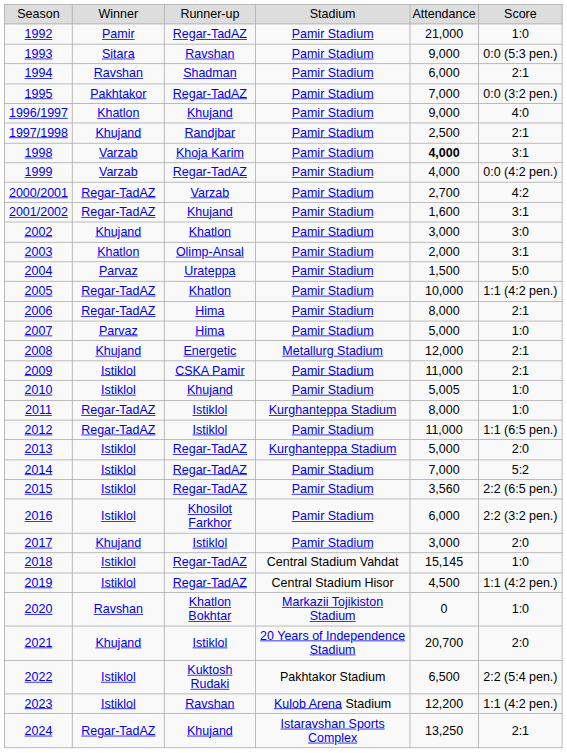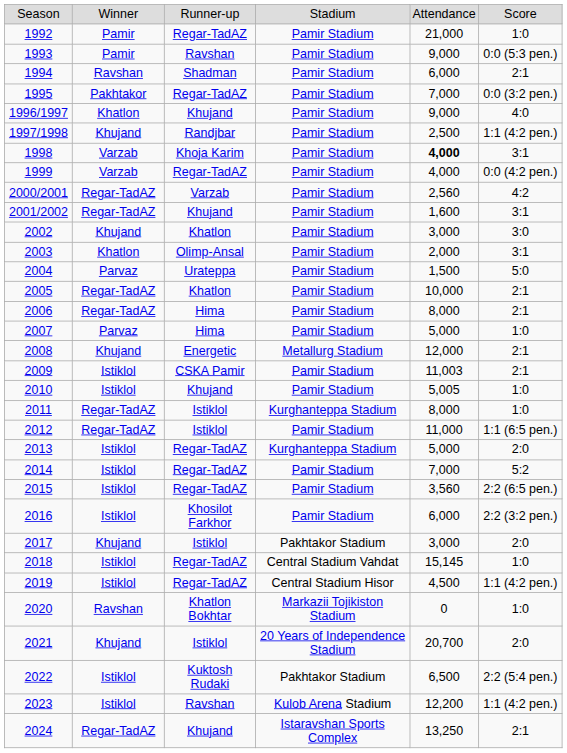 <table class="wikitable">
 <tr>
 <td width="80" align="center" bgcolor="#dddddd">Season</td>
 <td width="110" align="center" bgcolor="#dddddd">Winner</td>
 <td width="110" align="center" bgcolor="#dddddd">Runner-up</td>
 <td width="190" align="center" bgcolor="#dddddd">Stadium</td>
 <td width="60" align="center" bgcolor="#dddddd">Attendance</td>
 <td width="100" align="center" bgcolor="#dddddd">Score</td>
 </tr>
 <tr align="center">
 <td><a href='#'>1992</a></td>
 <td><a href='#'>Pamir</a></td>
 <td><a href='#'>Regar-TadAZ</a></td>
 <td><a href='#'>Pamir Stadium</a></td>
 <td>21,000</td>
 <td>1:0</td>
 </tr>
 <tr align="center">
 <td><a href='#'>1993</a></td>
-<td><a href='#'>Sitara</a></td>
+<td><a href='#'>Pamir</a></td>
 <td><a href='#'>Ravshan</a></td>
 <td><a href='#'>Pamir Stadium</a></td>
 <td>9,000</td>
 <td>0:0 (5:3 pen.)</td>
 </tr>
 <tr align="center">
 <td><a href='#'>1994</a></td>
 <td><a href='#'>Ravshan</a></td>
 <td><a href='#'>Shadman</a></td>
 <td><a href='#'>Pamir Stadium</a></td>
 <td>6,000</td>
 <td>2:1</td>
 </tr>
 <tr align="center">
 <td><a href='#'>1995</a></td>
 <td><a href='#'>Pakhtakor</a></td>
 <td><a href='#'>Regar-TadAZ</a></td>
 <td><a href='#'>Pamir Stadium</a></td>
 <td>7,000</td>
 <td>0:0 (3:2 pen.)</td>
 </tr>
 <tr align="center">
 <td><a href='#'>1996/1997</a></td>
 <td><a href='#'>Khatlon</a></td>
 <td><a href='#'>Khujand</a></td>
 <td><a href='#'>Pamir Stadium</a></td>
 <td>9,000</td>
 <td>4:0</td>
 </tr>
 <tr align="center">
 <td><a href='#'>1997/1998</a></td>
 <td><a href='#'>Khujand</a></td>
 <td><a href='#'>Randjbar</a></td>
 <td><a href='#'>Pamir Stadium</a></td>
 <td>2,500</td>
-<td>2:1</td>
+<td>1:1 (4:2 pen.)</td>
 </tr>
 <tr align="center">
 <td><a href='#'>1998</a></td>
 <td><a href='#'>Varzab</a></td>
 <td><a href='#'>Khoja Karim</a></td>
 <td><a href='#'>Pamir Stadium</a></td>
 <td><strong>4,000</strong></td>
 <td>3:1</td>
 </tr>
 <tr align="center">
 <td><a href='#'>1999</a></td>
 <td><a href='#'>Varzab</a></td>
 <td><a href='#'>Regar-TadAZ</a></td>
 <td><a href='#'>Pamir Stadium</a></td>
 <td>4,000</td>
 <td>0:0 (4:2 pen.)</td>
 </tr>
 <tr align="center">
 <td><a href='#'>2000/2001</a></td>
 <td><a href='#'>Regar-TadAZ</a></td>
 <td><a href='#'>Varzab</a></td>
 <td><a href='#'>Pamir Stadium</a></td>
-<td>2,700</td>
+<td>2,560</td>
 <td>4:2</td>
 </tr>
 <tr align="center">
 <td><a href='#'>2001/2002</a></td>
 <td><a href='#'>Regar-TadAZ</a></td>
 <td><a href='#'>Khujand</a></td>
 <td><a href='#'>Pamir Stadium</a></td>
 <td>1,600</td>
 <td>3:1</td>
 </tr>
 <tr align="center">
 <td><a href='#'>2002</a></td>
 <td><a href='#'>Khujand</a></td>
 <td><a href='#'>Khatlon</a></td>
 <td><a href='#'>Pamir Stadium</a></td>
 <td>3,000</td>
 <td>3:0</td>
 </tr>
 <tr align="center">
 <td><a href='#'>2003</a></td>
 <td><a href='#'>Khatlon</a></td>
 <td><a href='#'>Olimp-Ansal</a></td>
 <td><a href='#'>Pamir Stadium</a></td>
 <td>2,000</td>
 <td>3:1</td>
 </tr>
 <tr align="center">
 <td><a href='#'>2004</a></td>
 <td><a href='#'>Parvaz</a></td>
 <td><a href='#'>Urateppa</a></td>
 <td><a href='#'>Pamir Stadium</a></td>
 <td>1,500</td>
 <td>5:0</td>
 </tr>
 <tr align="center">
 <td><a href='#'>2005</a></td>
 <td><a href='#'>Regar-TadAZ</a></td>
 <td><a href='#'>Khatlon</a></td>
 <td><a href='#'>Pamir Stadium</a></td>
 <td>10,000</td>
-<td>1:1 (4:2 pen.)</td>
+<td>2:1</td>
 </tr>
 <tr align="center">
 <td><a href='#'>2006</a></td>
 <td><a href='#'>Regar-TadAZ</a></td>
 <td><a href='#'>Hima</a></td>
 <td><a href='#'>Pamir Stadium</a></td>
 <td>8,000</td>
 <td>2:1</td>
 </tr>
 <tr align="center">
 <td><a href='#'>2007</a></td>
 <td><a href='#'>Parvaz</a></td>
 <td><a href='#'>Hima</a></td>
 <td><a href='#'>Pamir Stadium</a></td>
 <td>5,000</td>
 <td>1:0</td>
 </tr>
 <tr align="center">
 <td><a href='#'>2008</a></td>
 <td><a href='#'>Khujand</a></td>
 <td><a href='#'>Energetic</a></td>
 <td><a href='#'>Metallurg Stadium</a></td>
 <td>12,000</td>
 <td>2:1</td>
 </tr>
 <tr align="center">
 <td><a href='#'>2009</a></td>
 <td><a href='#'>Istiklol</a></td>
 <td><a href='#'>CSKA Pamir</a></td>
 <td><a href='#'>Pamir Stadium</a></td>
-<td>11,000</td>
+<td>11,003</td>
 <td>2:1</td>
 </tr>
 <tr align="center">
 <td><a href='#'>2010</a></td>
 <td><a href='#'>Istiklol</a></td>
 <td><a href='#'>Khujand</a></td>
 <td><a href='#'>Pamir Stadium</a></td>
 <td>5,005</td>
 <td>1:0</td>
 </tr>
 <tr align="center">
 <td><a href='#'>2011</a></td>
 <td><a href='#'>Regar-TadAZ</a></td>
 <td><a href='#'>Istiklol</a></td>
 <td><a href='#'>Kurghanteppa Stadium</a></td>
 <td>8,000</td>
 <td>1:0</td>
 </tr>
 <tr align="center">
 <td><a href='#'>2012</a></td>
 <td><a href='#'>Regar-TadAZ</a></td>
 <td><a href='#'>Istiklol</a></td>
 <td><a href='#'>Pamir Stadium</a></td>
 <td>11,000</td>
 <td>1:1 (6:5 pen.)</td>
 </tr>
 <tr align="center">
 <td><a href='#'>2013</a></td>
 <td><a href='#'>Istiklol</a></td>
 <td><a href='#'>Regar-TadAZ</a></td>
 <td><a href='#'>Kurghanteppa Stadium</a></td>
 <td>5,000</td>
 <td>2:0</td>
 </tr>
 <tr align="center">
 <td><a href='#'>2014</a></td>
 <td><a href='#'>Istiklol</a></td>
 <td><a href='#'>Regar-TadAZ</a></td>
 <td><a href='#'>Pamir Stadium</a></td>
 <td>7,000</td>
 <td>5:2</td>
 </tr>
 <tr align="center">
 <td><a href='#'>2015</a></td>
 <td><a href='#'>Istiklol</a></td>
 <td><a href='#'>Regar-TadAZ</a></td>
 <td><a href='#'>Pamir Stadium</a></td>
 <td>3,560</td>
 <td>2:2 (6:5 pen.)</td>
 </tr>
 <tr align="center">
 <td><a href='#'>2016</a></td>
 <td><a href='#'>Istiklol</a></td>
 <td><a href='#'>Khosilot Farkhor</a></td>
 <td><a href='#'>Pamir Stadium</a></td>
 <td>6,000</td>
 <td>2:2 (3:2 pen.)</td>
 </tr>
 <tr align="center">
 <td><a href='#'>2017</a></td>
 <td><a href='#'>Khujand</a></td>
 <td><a href='#'>Istiklol</a></td>
-<td><a href='#'>Pamir Stadium</a></td>
+<td>Pakhtakor Stadium</td>
 <td>3,000</td>
 <td>2:0</td>
 </tr>
 <tr align="center">
 <td><a href='#'>2018</a></td>
 <td><a href='#'>Istiklol</a></td>
 <td><a href='#'>Regar-TadAZ</a></td>
 <td>Central Stadium Vahdat</td>
 <td>15,145</td>
 <td>1:0</td>
 </tr>
 <tr align="center">
 <td><a href='#'>2019</a></td>
 <td><a href='#'>Istiklol</a></td>
 <td><a href='#'>Regar-TadAZ</a></td>
 <td>Central Stadium Hisor</td>
 <td>4,500</td>
 <td>1:1 (4:2 pen.)</td>
 </tr>
 <tr align="center">
 <td><a href='#'>2020</a></td>
 <td><a href='#'>Ravshan</a></td>
 <td><a href='#'>Khatlon Bokhtar</a></td>
 <td><a href='#'>Markazii Tojikiston Stadium</a></td>
 <td>0</td>
 <td>1:0</td>
 </tr>
 <tr align="center">
 <td><a href='#'>2021</a></td>
 <td><a href='#'>Khujand</a></td>
 <td><a href='#'>Istiklol</a></td>
 <td><a href='#'>20 Years of Independence Stadium</a></td>
 <td>20,700</td>
 <td>2:0</td>
 </tr>
 <tr align="center">
 <td><a href='#'>2022</a></td>
 <td><a href='#'>Istiklol</a></td>
 <td><a href='#'>Kuktosh Rudaki</a></td>
 <td>Pakhtakor Stadium</td>
 <td>6,500</td>
 <td>2:2 (5:4 pen.)</td>
 </tr>
 <tr align="center">
 <td><a href='#'>2023</a></td>
 <td><a href='#'>Istiklol</a></td>
 <td><a href='#'>Ravshan</a></td>
 <td><a href='#'>Kulob Arena</a> Stadium</td>
 <td>12,200</td>
 <td>1:1 (4:2 pen.)</td>
 </tr>
 <tr align="center">
 <td><a href='#'>2024</a></td>
 <td><a href='#'>Regar-TadAZ</a></td>
 <td><a href='#'>Khujand</a></td>
 <td><a href='#'>Istaravshan Sports Complex</a></td>
 <td>13,250</td>
 <td>2:1</td>
 </tr>
 </table>
